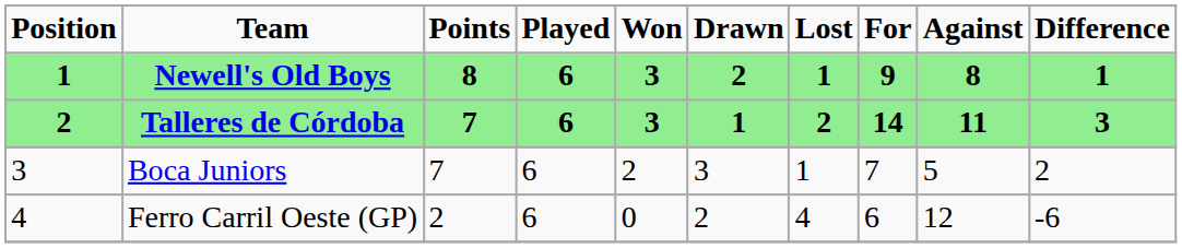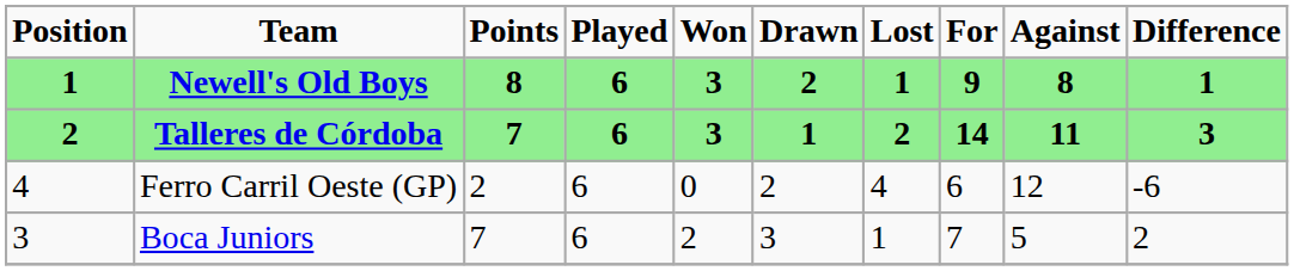 <table border="2" cellpadding="2" cellspacing="0" style="margin: 0; background: #f9f9f9; border: 1px #aaa solid; border-collapse: collapse; font-size: 85%;">
 <tr>
 <th>Position</th>
 <th>Team</th>
 <th>Points</th>
 <th>Played</th>
 <th>Won</th>
 <th>Drawn</th>
 <th>Lost</th>
 <th>For</th>
 <th>Against</th>
 <th>Difference</th>
 </tr>
 <tr>
 <th bgcolor="lightgreen">1</th>
 <th bgcolor="lightgreen"><a href='#'>Newell's Old Boys</a></th>
 <th bgcolor="lightgreen">8</th>
 <th bgcolor="lightgreen">6</th>
 <th bgcolor="lightgreen">3</th>
 <th bgcolor="lightgreen">2</th>
 <th bgcolor="lightgreen">1</th>
 <th bgcolor="lightgreen">9</th>
 <th bgcolor="lightgreen">8</th>
 <th bgcolor="lightgreen">1</th>
 </tr>
 <tr>
 <th bgcolor="lightgreen">2</th>
 <th bgcolor="lightgreen"><a href='#'>Talleres de Córdoba</a></th>
 <th bgcolor="lightgreen">7</th>
 <th bgcolor="lightgreen">6</th>
 <th bgcolor="lightgreen">3</th>
 <th bgcolor="lightgreen">1</th>
 <th bgcolor="lightgreen">2</th>
 <th bgcolor="lightgreen">14</th>
 <th bgcolor="lightgreen">11</th>
 <th bgcolor="lightgreen">3</th>
 </tr>
 <tr>
+<td>4</td>
+<td>Ferro Carril Oeste (GP)</td>
+<td>2</td>
+<td>6</td>
+<td>0</td>
+<td>2</td>
+<td>4</td>
+<td>6</td>
+<td>12</td>
+<td>-6</td>
+</tr>
+<tr>
 <td>3</td>
 <td><a href='#'>Boca Juniors</a></td>
 <td>7</td>
 <td>6</td>
 <td>2</td>
 <td>3</td>
 <td>1</td>
 <td>7</td>
 <td>5</td>
 <td>2</td>
 </tr>
 <tr>
-<td>4</td>
-<td>Ferro Carril Oeste (GP)</td>
-<td>2</td>
-<td>6</td>
-<td>0</td>
-<td>2</td>
-<td>4</td>
-<td>6</td>
-<td>12</td>
-<td>-6</td>
-</tr>
-<tr>
 </tr>
 </table>
